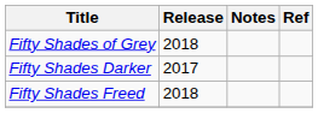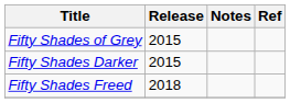 <table class=wikitable>
 <tr>
 <th>Title</th>
 <th>Release</th>
 <th>Notes</th>
 <th>Ref</th>
 </tr>
 <tr>
 <td><em><a href='#'>Fifty Shades of Grey</a></em></td>
-<td>2018</td>
+<td>2015</td>
 <td></td>
 <td></td>
 </tr>
 <tr>
 <td><em><a href='#'>Fifty Shades Darker</a></em></td>
-<td>2017</td>
+<td>2015</td>
 <td></td>
 <td></td>
 </tr>
 <tr>
 <td><em><a href='#'>Fifty Shades Freed</a></em></td>
 <td>2018</td>
 <td></td>
 <td></td>
 </tr>
 <tr>
 </tr>
 </table>
